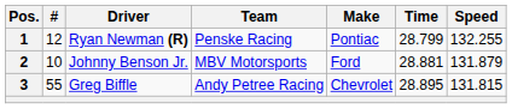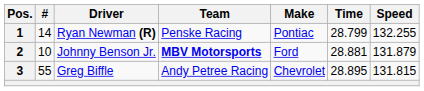 <table class="wikitable" style="font-size:95%">
 <tr>
 <th>Pos.</th>
 <th>#</th>
 <th>Driver</th>
 <th>Team</th>
 <th>Make</th>
 <th>Time</th>
 <th>Speed</th>
 </tr>
 <tr>
 <th>1</th>
-<td>12</td>
+<td>14</td>
 <td><a href='#'>Ryan Newman</a> <strong>(R)</strong></td>
 <td><a href='#'>Penske Racing</a></td>
 <td><a href='#'>Pontiac</a></td>
 <td>28.799</td>
 <td>132.255</td>
 </tr>
 <tr>
 <th>2</th>
 <td>10</td>
 <td><a href='#'>Johnny Benson Jr.</a></td>
-<td><a href='#'>MBV Motorsports</a></td>
+<td><strong><a href='#'>MBV Motorsports</a></strong></td>
 <td><a href='#'>Ford</a></td>
 <td>28.881</td>
 <td>131.879</td>
 </tr>
 <tr>
 <th>3</th>
 <td>55</td>
 <td><a href='#'>Greg Biffle</a></td>
 <td><a href='#'>Andy Petree Racing</a></td>
 <td><a href='#'>Chevrolet</a></td>
 <td>28.895</td>
 <td>131.815</td>
 </tr>
 <tr>
 <th colspan="7"></th>
 </tr>
 </table>
